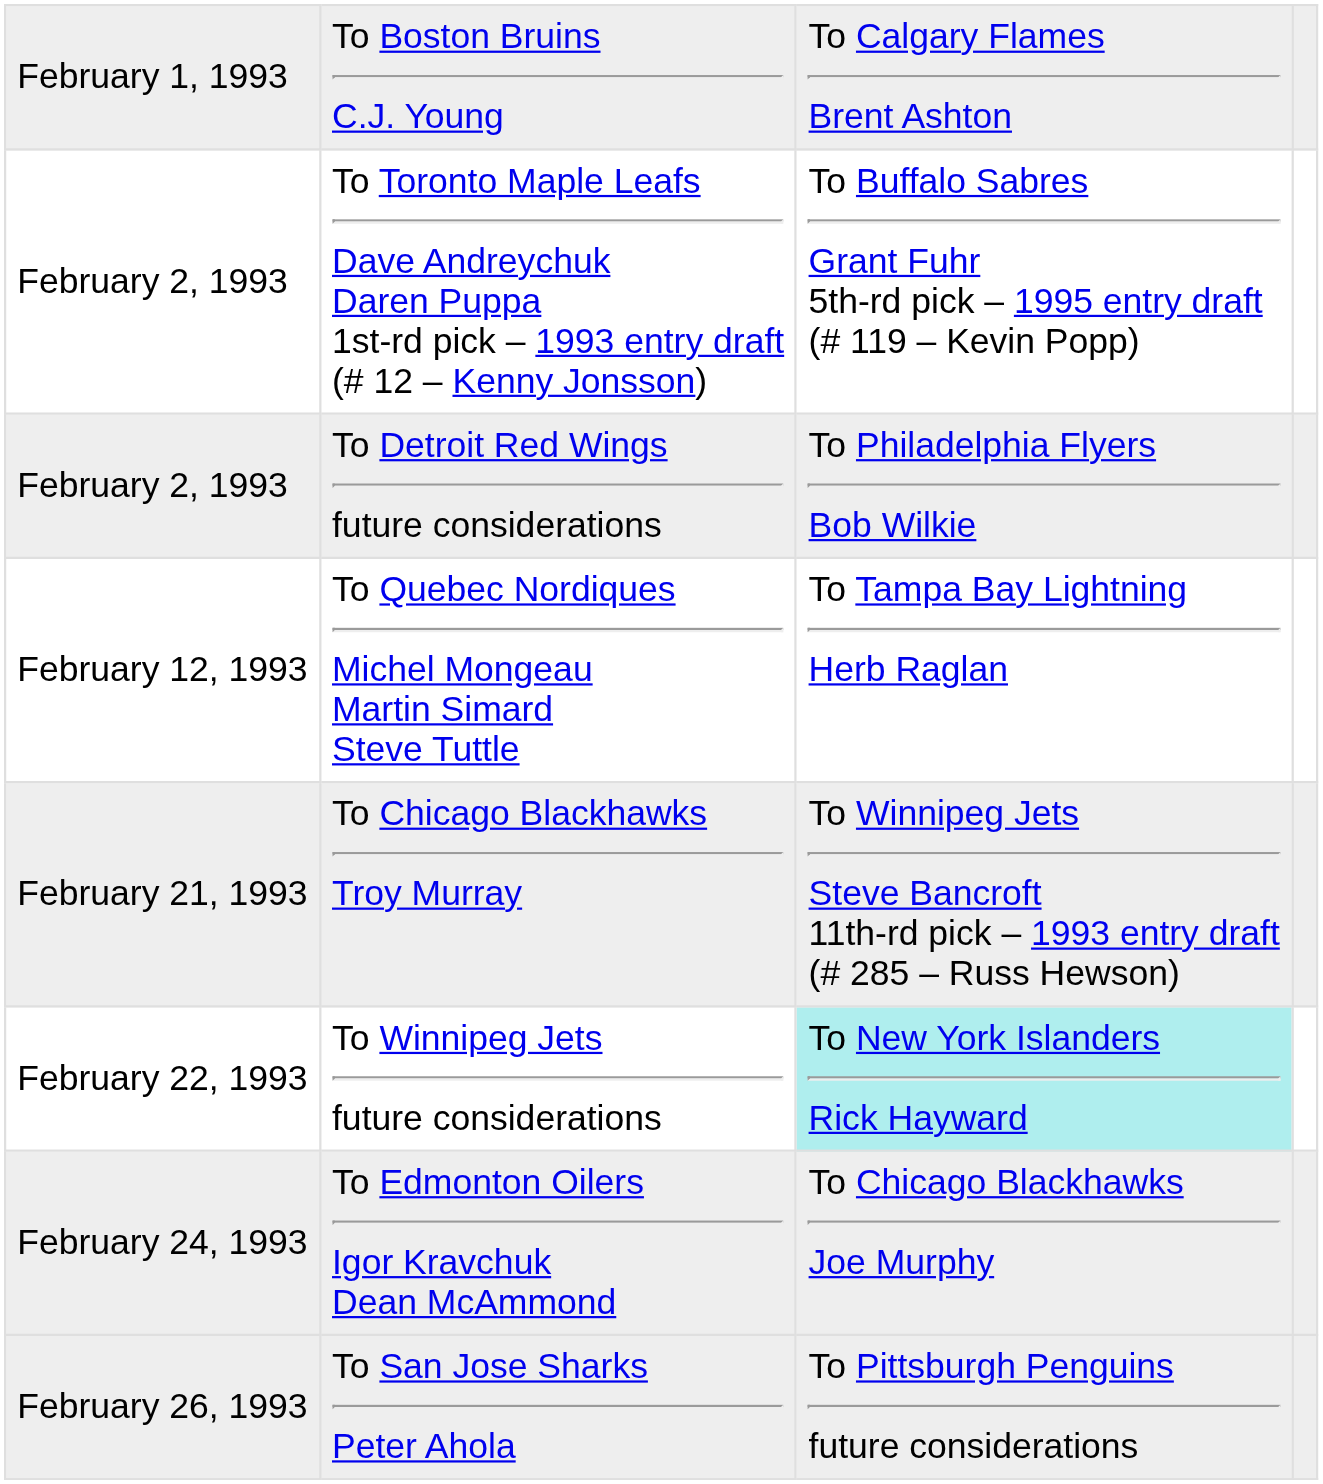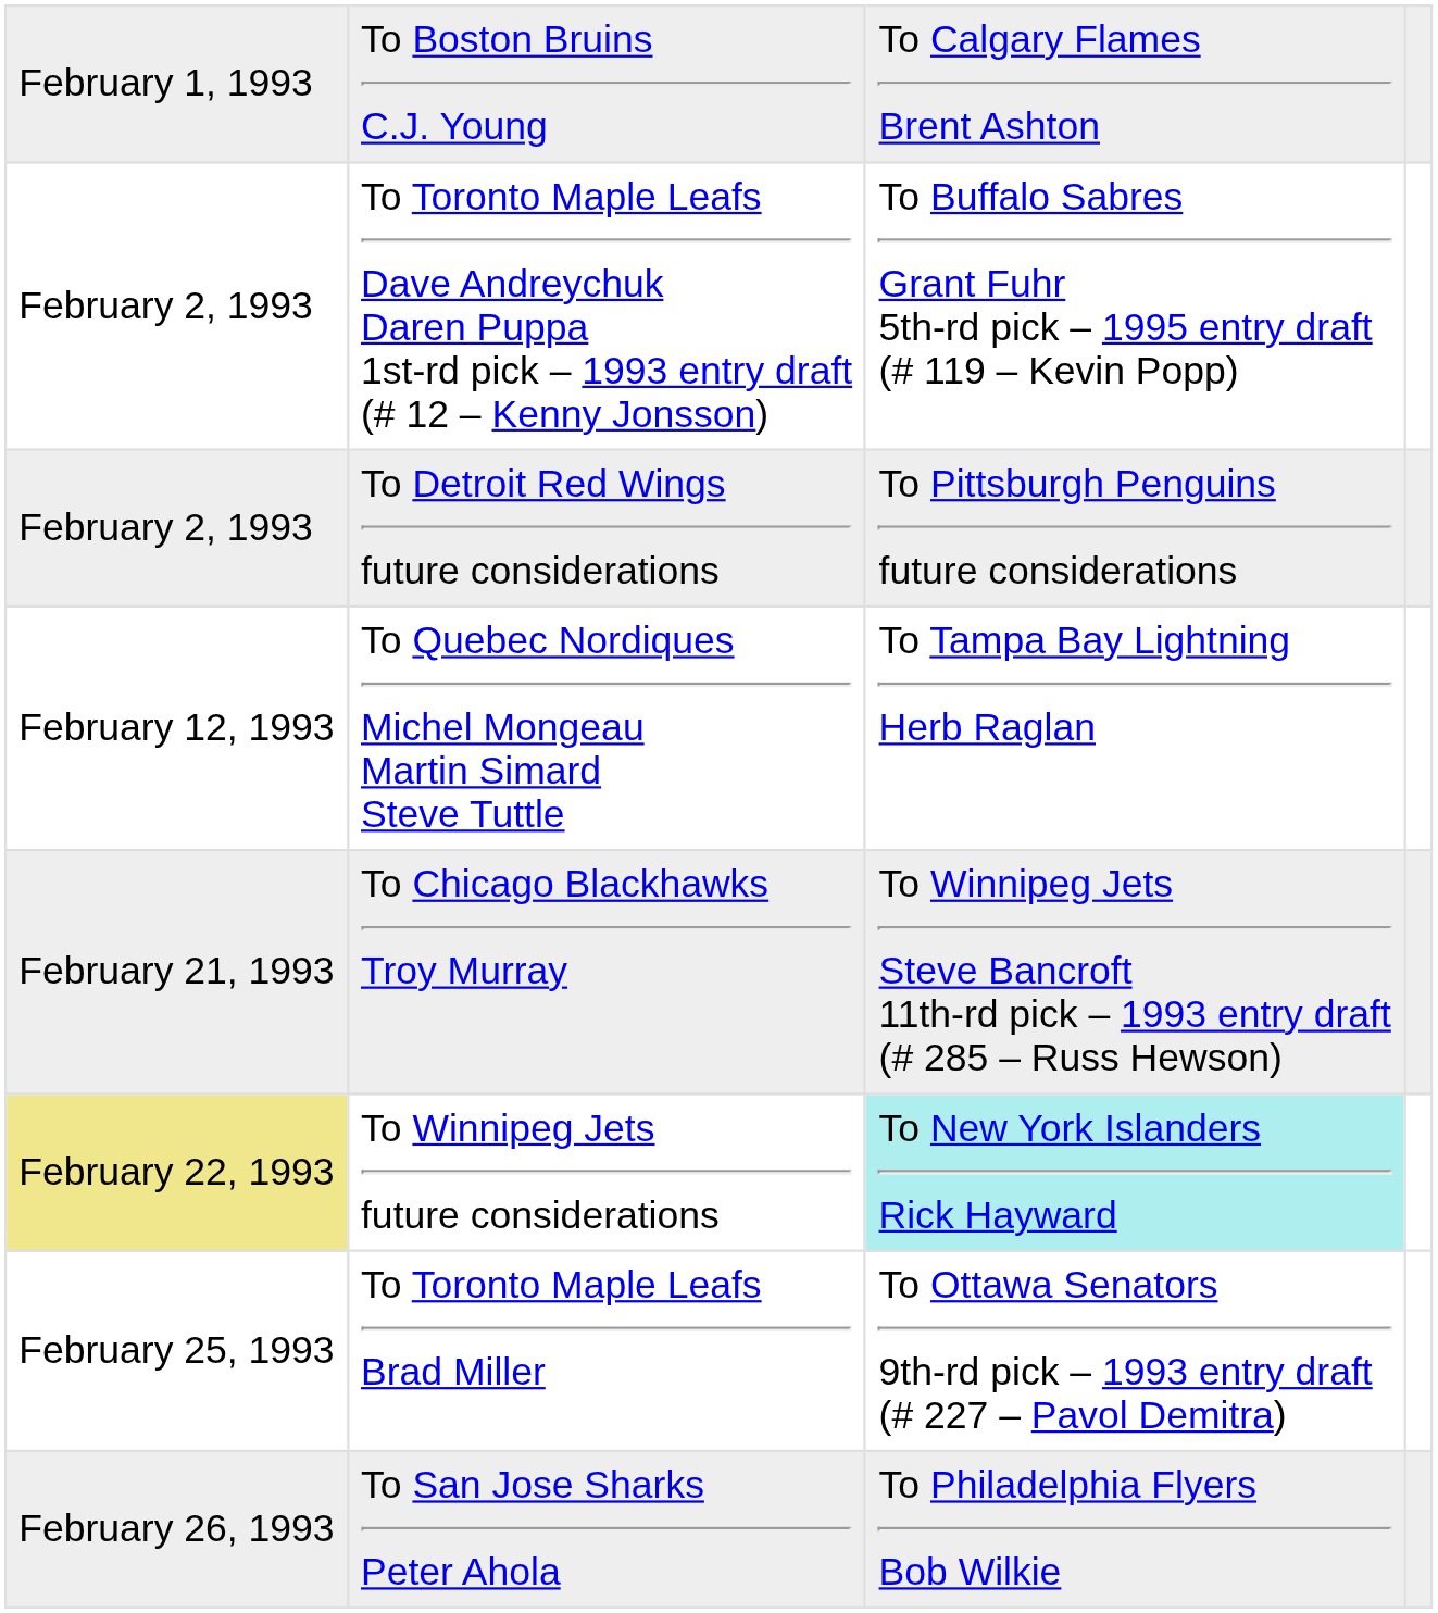 <table border=1 style="border-collapse:collapse" bordercolor="#DFDFDF"  cellpadding="5">
 <tr bgcolor="#eeeeee">
 <td>February 1, 1993</td>
 <td valign="top">To <a href='#'>Boston Bruins</a><hr><a href='#'>C.J. Young</a></td>
 <td valign="top">To <a href='#'>Calgary Flames</a><hr><a href='#'>Brent Ashton</a></td>
 <td></td>
 </tr>
 <tr>
 <td>February 2, 1993</td>
 <td valign="top">To <a href='#'>Toronto Maple Leafs</a><hr><a href='#'>Dave Andreychuk</a><br><a href='#'>Daren Puppa</a><br>1st-rd pick – <a href='#'>1993 entry draft</a><br>(# 12 – <a href='#'>Kenny Jonsson</a>)</td>
 <td valign="top">To <a href='#'>Buffalo Sabres</a><hr><a href='#'>Grant Fuhr</a><br>5th-rd pick – <a href='#'>1995 entry draft</a><br>(# 119 – Kevin Popp)</td>
 <td></td>
 </tr>
 <tr bgcolor="#eeeeee">
 <td>February 2, 1993</td>
 <td valign="top">To <a href='#'>Detroit Red Wings</a><hr>future considerations</td>
-<td valign="top">To <a href='#'>Philadelphia Flyers</a><hr><a href='#'>Bob Wilkie</a></td>
+<td valign="top">To <a href='#'>Pittsburgh Penguins</a><hr>future considerations</td>
 <td></td>
 </tr>
 <tr>
 <td>February 12, 1993</td>
 <td valign="top">To <a href='#'>Quebec Nordiques</a><hr><a href='#'>Michel Mongeau</a><br><a href='#'>Martin Simard</a><br><a href='#'>Steve Tuttle</a></td>
 <td valign="top">To <a href='#'>Tampa Bay Lightning</a><hr><a href='#'>Herb Raglan</a></td>
 <td></td>
 </tr>
 <tr bgcolor="#eeeeee">
 <td>February 21, 1993</td>
 <td valign="top">To <a href='#'>Chicago Blackhawks</a><hr><a href='#'>Troy Murray</a></td>
 <td valign="top">To <a href='#'>Winnipeg Jets</a><hr><a href='#'>Steve Bancroft</a><br>11th-rd pick – <a href='#'>1993 entry draft</a><br>(# 285 – Russ Hewson)</td>
 <td></td>
 </tr>
 <tr>
-<td>February 22, 1993</td>
+<td style="background: khaki;">February 22, 1993</td>
 <td valign="top">To <a href='#'>Winnipeg Jets</a><hr>future considerations</td>
 <td valign="top" style="background: paleturquoise;">To <a href='#'>New York Islanders</a><hr><a href='#'>Rick Hayward</a></td>
 <td></td>
 </tr>
-<tr bgcolor="#eeeeee">
-<td>February 24, 1993</td>
-<td valign="top">To <a href='#'>Edmonton Oilers</a><hr><a href='#'>Igor Kravchuk</a><br><a href='#'>Dean McAmmond</a></td>
-<td valign="top">To <a href='#'>Chicago Blackhawks</a><hr><a href='#'>Joe Murphy</a></td>
+<tr>
+<td>February 25, 1993</td>
+<td valign="top">To <a href='#'>Toronto Maple Leafs</a><hr><a href='#'>Brad Miller</a></td>
+<td valign="top">To <a href='#'>Ottawa Senators</a><hr>9th-rd pick – <a href='#'>1993 entry draft</a><br>(# 227 – <a href='#'>Pavol Demitra</a>)</td>
 <td></td>
 </tr>
 <tr bgcolor="#eeeeee">
 <td>February 26, 1993</td>
 <td valign="top">To <a href='#'>San Jose Sharks</a><hr><a href='#'>Peter Ahola</a></td>
-<td valign="top">To <a href='#'>Pittsburgh Penguins</a><hr>future considerations</td>
+<td valign="top">To <a href='#'>Philadelphia Flyers</a><hr><a href='#'>Bob Wilkie</a></td>
 <td></td>
 </tr>
 </table>
